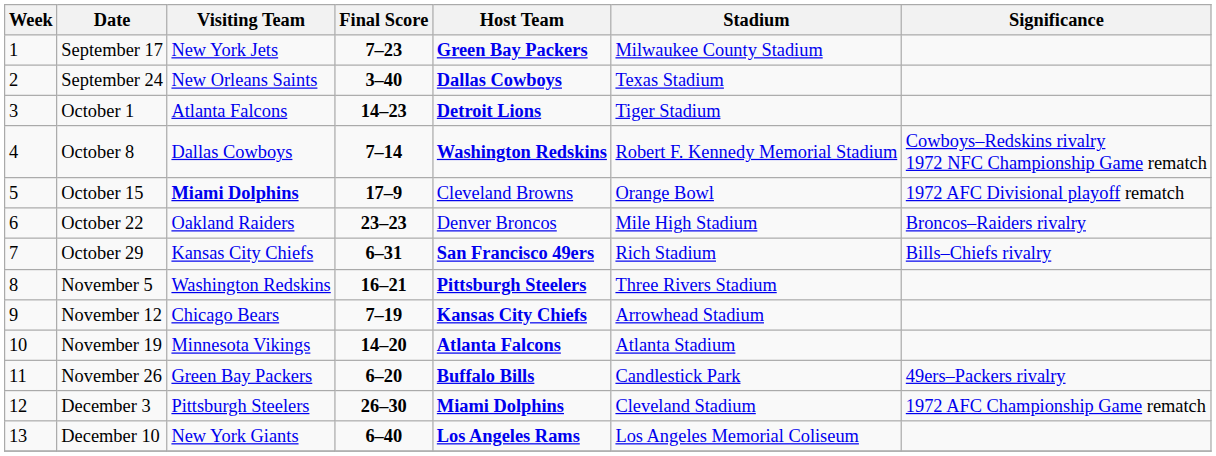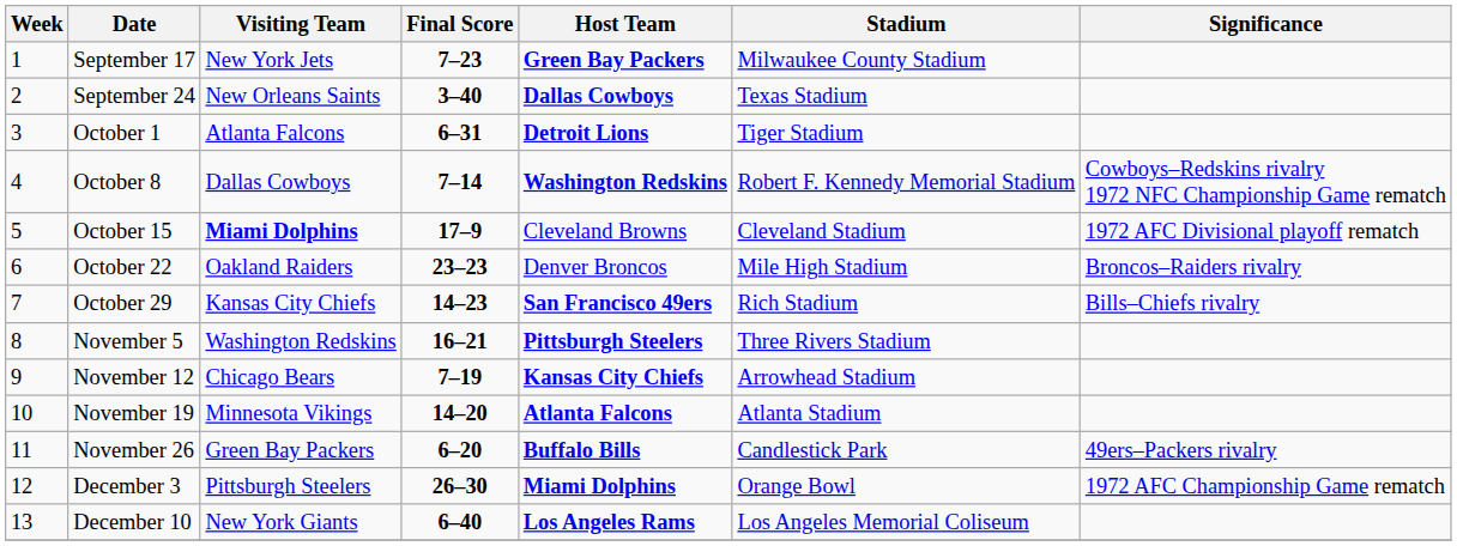 <table class="wikitable" style="font-size: 95%;">
 <tr>
 <th>Week</th>
 <th>Date</th>
 <th>Visiting Team</th>
 <th>Final Score</th>
 <th>Host Team</th>
 <th>Stadium</th>
 <th>Significance</th>
 </tr>
 <tr>
 <td>1</td>
 <td>September 17</td>
 <td><a href='#'>New York Jets</a></td>
 <td align="center"><strong>7–23</strong></td>
 <td><strong><a href='#'>Green Bay Packers</a></strong></td>
 <td><a href='#'>Milwaukee County Stadium</a></td>
 <td></td>
 </tr>
 <tr>
 <td>2</td>
 <td>September 24</td>
 <td><a href='#'>New Orleans Saints</a></td>
 <td align="center"><strong>3–40</strong></td>
 <td><strong><a href='#'>Dallas Cowboys</a></strong></td>
 <td><a href='#'>Texas Stadium</a></td>
 <td></td>
 </tr>
 <tr>
 <td>3</td>
 <td>October 1</td>
 <td><a href='#'>Atlanta Falcons</a></td>
-<td align="center"><strong>14–23</strong></td>
+<td align="center"><strong>6–31</strong></td>
 <td><strong><a href='#'>Detroit Lions</a></strong></td>
 <td><a href='#'>Tiger Stadium</a></td>
 <td></td>
 </tr>
 <tr>
 <td>4</td>
 <td>October 8</td>
 <td><a href='#'>Dallas Cowboys</a></td>
 <td align="center"><strong>7–14</strong></td>
 <td><strong><a href='#'>Washington Redskins</a></strong></td>
 <td><a href='#'>Robert F. Kennedy Memorial Stadium</a></td>
 <td><a href='#'>Cowboys–Redskins rivalry</a><br><a href='#'>1972 NFC Championship Game</a> rematch</td>
 </tr>
 <tr>
 <td>5</td>
 <td>October 15</td>
 <td><strong><a href='#'>Miami Dolphins</a></strong></td>
 <td align="center"><strong>17–9</strong></td>
 <td><a href='#'>Cleveland Browns</a></td>
-<td><a href='#'>Orange Bowl</a></td>
+<td><a href='#'>Cleveland Stadium</a></td>
 <td><a href='#'>1972 AFC Divisional playoff</a> rematch</td>
 </tr>
 <tr>
 <td>6</td>
 <td>October 22</td>
 <td><a href='#'>Oakland Raiders</a></td>
 <td align="center"><strong>23–23</strong></td>
 <td><a href='#'>Denver Broncos</a></td>
 <td><a href='#'>Mile High Stadium</a></td>
 <td><a href='#'>Broncos–Raiders rivalry</a></td>
 </tr>
 <tr>
 <td>7</td>
 <td>October 29</td>
 <td><a href='#'>Kansas City Chiefs</a></td>
-<td align="center"><strong>6–31</strong></td>
+<td align="center"><strong>14–23</strong></td>
 <td><strong><a href='#'>San Francisco 49ers</a></strong></td>
 <td><a href='#'>Rich Stadium</a></td>
 <td><a href='#'>Bills–Chiefs rivalry</a></td>
 </tr>
 <tr>
 <td>8</td>
 <td>November 5</td>
 <td><a href='#'>Washington Redskins</a></td>
 <td align="center"><strong>16–21</strong></td>
 <td><strong><a href='#'>Pittsburgh Steelers</a></strong></td>
 <td><a href='#'>Three Rivers Stadium</a></td>
 <td></td>
 </tr>
 <tr>
 <td>9</td>
 <td>November 12</td>
 <td><a href='#'>Chicago Bears</a></td>
 <td align="center"><strong>7–19</strong></td>
 <td><strong><a href='#'>Kansas City Chiefs</a></strong></td>
 <td><a href='#'>Arrowhead Stadium</a></td>
 <td></td>
 </tr>
 <tr>
 <td>10</td>
 <td>November 19</td>
 <td><a href='#'>Minnesota Vikings</a></td>
 <td align="center"><strong>14–20</strong></td>
 <td><strong><a href='#'>Atlanta Falcons</a></strong></td>
 <td><a href='#'>Atlanta Stadium</a></td>
 <td></td>
 </tr>
 <tr>
 <td>11</td>
 <td>November 26</td>
 <td><a href='#'>Green Bay Packers</a></td>
 <td align="center"><strong>6–20</strong></td>
 <td><strong><a href='#'>Buffalo Bills</a></strong></td>
 <td><a href='#'>Candlestick Park</a></td>
 <td><a href='#'>49ers–Packers rivalry</a></td>
 </tr>
 <tr>
 <td>12</td>
 <td>December 3</td>
 <td><a href='#'>Pittsburgh Steelers</a></td>
 <td align="center"><strong>26–30</strong></td>
 <td><strong><a href='#'>Miami Dolphins</a></strong></td>
-<td><a href='#'>Cleveland Stadium</a></td>
+<td><a href='#'>Orange Bowl</a></td>
 <td><a href='#'>1972 AFC Championship Game</a> rematch</td>
 </tr>
 <tr>
 <td>13</td>
 <td>December 10</td>
 <td><a href='#'>New York Giants</a></td>
 <td align="center"><strong>6–40</strong></td>
 <td><strong><a href='#'>Los Angeles Rams</a></strong></td>
 <td><a href='#'>Los Angeles Memorial Coliseum</a></td>
 <td></td>
 </tr>
 <tr>
 </tr>
 </table>
